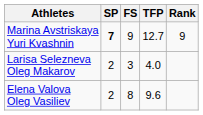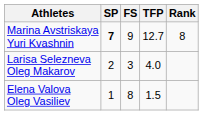 <table class="wikitable" border="1" style="font-size:90%">
 <tr>
 <th>Athletes</th>
 <th>SP</th>
 <th>FS</th>
 <th>TFP</th>
 <th>Rank</th>
 </tr>
 <tr align=center>
 <td align=left><a href='#'>Marina Avstriskaya</a><br><a href='#'>Yuri Kvashnin</a></td>
 <td><strong>7</strong></td>
 <td>9</td>
 <td>12.7</td>
-<td>9</td>
+<td>8</td>
 </tr>
 <tr align=center>
 <td align=left><a href='#'>Larisa Selezneva</a><br><a href='#'>Oleg Makarov</a></td>
 <td>2</td>
 <td>3</td>
 <td>4.0</td>
 <td></td>
 </tr>
 <tr align=center>
 <td align=left><a href='#'>Elena Valova</a><br><a href='#'>Oleg Vasiliev</a></td>
-<td>2</td>
+<td>1</td>
 <td>8</td>
-<td>9.6</td>
+<td>1.5</td>
 <td></td>
 </tr>
 </table>
